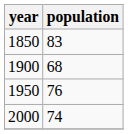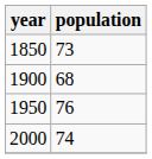 <table class="wikitable">
 <tr>
 <th>year</th>
 <th>population</th>
 </tr>
 <tr>
 <td>1850</td>
-<td>83</td>
+<td>73</td>
 </tr>
 <tr>
 <td>1900</td>
 <td>68</td>
 </tr>
 <tr>
 <td>1950</td>
 <td>76</td>
 </tr>
 <tr>
 <td>2000</td>
 <td>74</td>
 </tr>
 <tr>
 </tr>
 </table>
